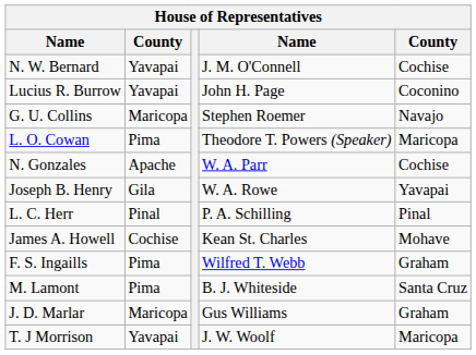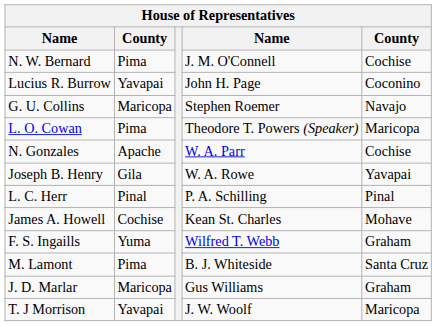 <table class="wikitable" style="float: right">
 <tr>
 <th colspan="5">House of Representatives</th>
 </tr>
 <tr>
 <th>Name</th>
 <th>County</th>
 <th rowspan="13"></th>
 <th>Name</th>
 <th>County</th>
 </tr>
 <tr>
 <td>N. W. Bernard</td>
-<td>Yavapai</td>
+<td>Pima</td>
 <td>J. M. O'Connell</td>
 <td>Cochise</td>
 </tr>
 <tr>
 <td>Lucius R. Burrow</td>
 <td>Yavapai</td>
 <td>John H. Page</td>
 <td>Coconino</td>
 </tr>
 <tr>
 <td>G. U. Collins</td>
 <td>Maricopa</td>
 <td>Stephen Roemer</td>
 <td>Navajo</td>
 </tr>
 <tr>
 <td><a href='#'>L. O. Cowan</a></td>
 <td>Pima</td>
 <td>Theodore T. Powers <em>(Speaker)</em></td>
 <td>Maricopa</td>
 </tr>
 <tr>
 <td>N. Gonzales</td>
 <td>Apache</td>
 <td><a href='#'>W. A. Parr</a></td>
 <td>Cochise</td>
 </tr>
 <tr>
 <td>Joseph B. Henry</td>
 <td>Gila</td>
 <td>W. A. Rowe</td>
 <td>Yavapai</td>
 </tr>
 <tr>
 <td>L. C. Herr</td>
 <td>Pinal</td>
 <td>P. A. Schilling</td>
 <td>Pinal</td>
 </tr>
 <tr>
 <td>James A. Howell</td>
 <td>Cochise</td>
 <td>Kean St. Charles</td>
 <td>Mohave</td>
 </tr>
 <tr>
 <td>F. S. Ingaills</td>
-<td>Pima</td>
+<td>Yuma</td>
 <td><a href='#'>Wilfred T. Webb</a></td>
 <td>Graham</td>
 </tr>
 <tr>
 <td>M. Lamont</td>
 <td>Pima</td>
 <td>B. J. Whiteside</td>
 <td>Santa Cruz</td>
 </tr>
 <tr>
 <td>J. D. Marlar</td>
 <td>Maricopa</td>
 <td>Gus Williams</td>
 <td>Graham</td>
 </tr>
 <tr>
 <td>T. J Morrison</td>
 <td>Yavapai</td>
 <td>J. W. Woolf</td>
 <td>Maricopa</td>
 </tr>
 </table>
